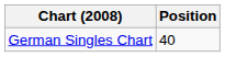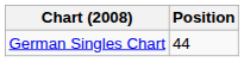 <table class="wikitable" border="1">
 <tr>
 <th>Chart (2008)</th>
 <th>Position</th>
 </tr>
 <tr>
 <td><a href='#'>German Singles Chart</a></td>
-<td>40</td>
+<td>44</td>
 </tr>
 </table>
